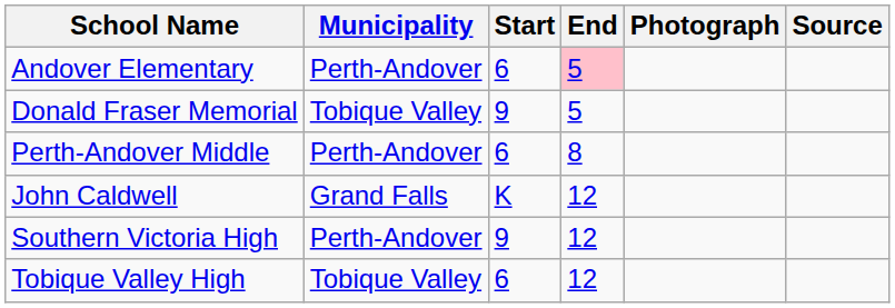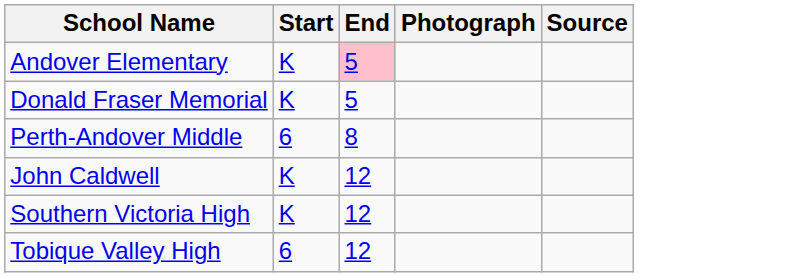 <table class="wikitable sortable">
 <tr>
 <th>School Name</th>
-<th><a href='#'>Municipality</a></th>
 <th>Start</th>
 <th>End</th>
 <th>Photograph</th>
 <th>Source</th>
 </tr>
 <tr>
 <td><a href='#'>Andover Elementary</a></td>
-<td><a href='#'>Perth-Andover</a></td>
-<td><a href='#'>6</a></td>
+<td><a href='#'>K</a></td>
 <td style="background: pink;"><a href='#'>5</a></td>
 <td></td>
 <td></td>
 </tr>
 <tr>
 <td><a href='#'>Donald Fraser Memorial</a></td>
-<td><a href='#'>Tobique Valley</a></td>
-<td><a href='#'>9</a></td>
+<td><a href='#'>K</a></td>
 <td><a href='#'>5</a></td>
 <td></td>
 <td></td>
 </tr>
 <tr>
 <td><a href='#'>Perth-Andover Middle</a></td>
-<td><a href='#'>Perth-Andover</a></td>
 <td><a href='#'>6</a></td>
 <td><a href='#'>8</a></td>
 <td></td>
 <td></td>
 </tr>
 <tr>
 <td><a href='#'>John Caldwell</a></td>
-<td><a href='#'>Grand Falls</a></td>
 <td><a href='#'>K</a></td>
 <td><a href='#'>12</a></td>
 <td></td>
 <td></td>
 </tr>
 <tr>
 <td><a href='#'>Southern Victoria High</a></td>
-<td><a href='#'>Perth-Andover</a></td>
-<td><a href='#'>9</a></td>
+<td><a href='#'>K</a></td>
 <td><a href='#'>12</a></td>
 <td></td>
 <td></td>
 </tr>
 <tr>
 <td><a href='#'>Tobique Valley High</a></td>
-<td><a href='#'>Tobique Valley</a></td>
 <td><a href='#'>6</a></td>
 <td><a href='#'>12</a></td>
 <td></td>
 <td></td>
 </tr>
 </table>
